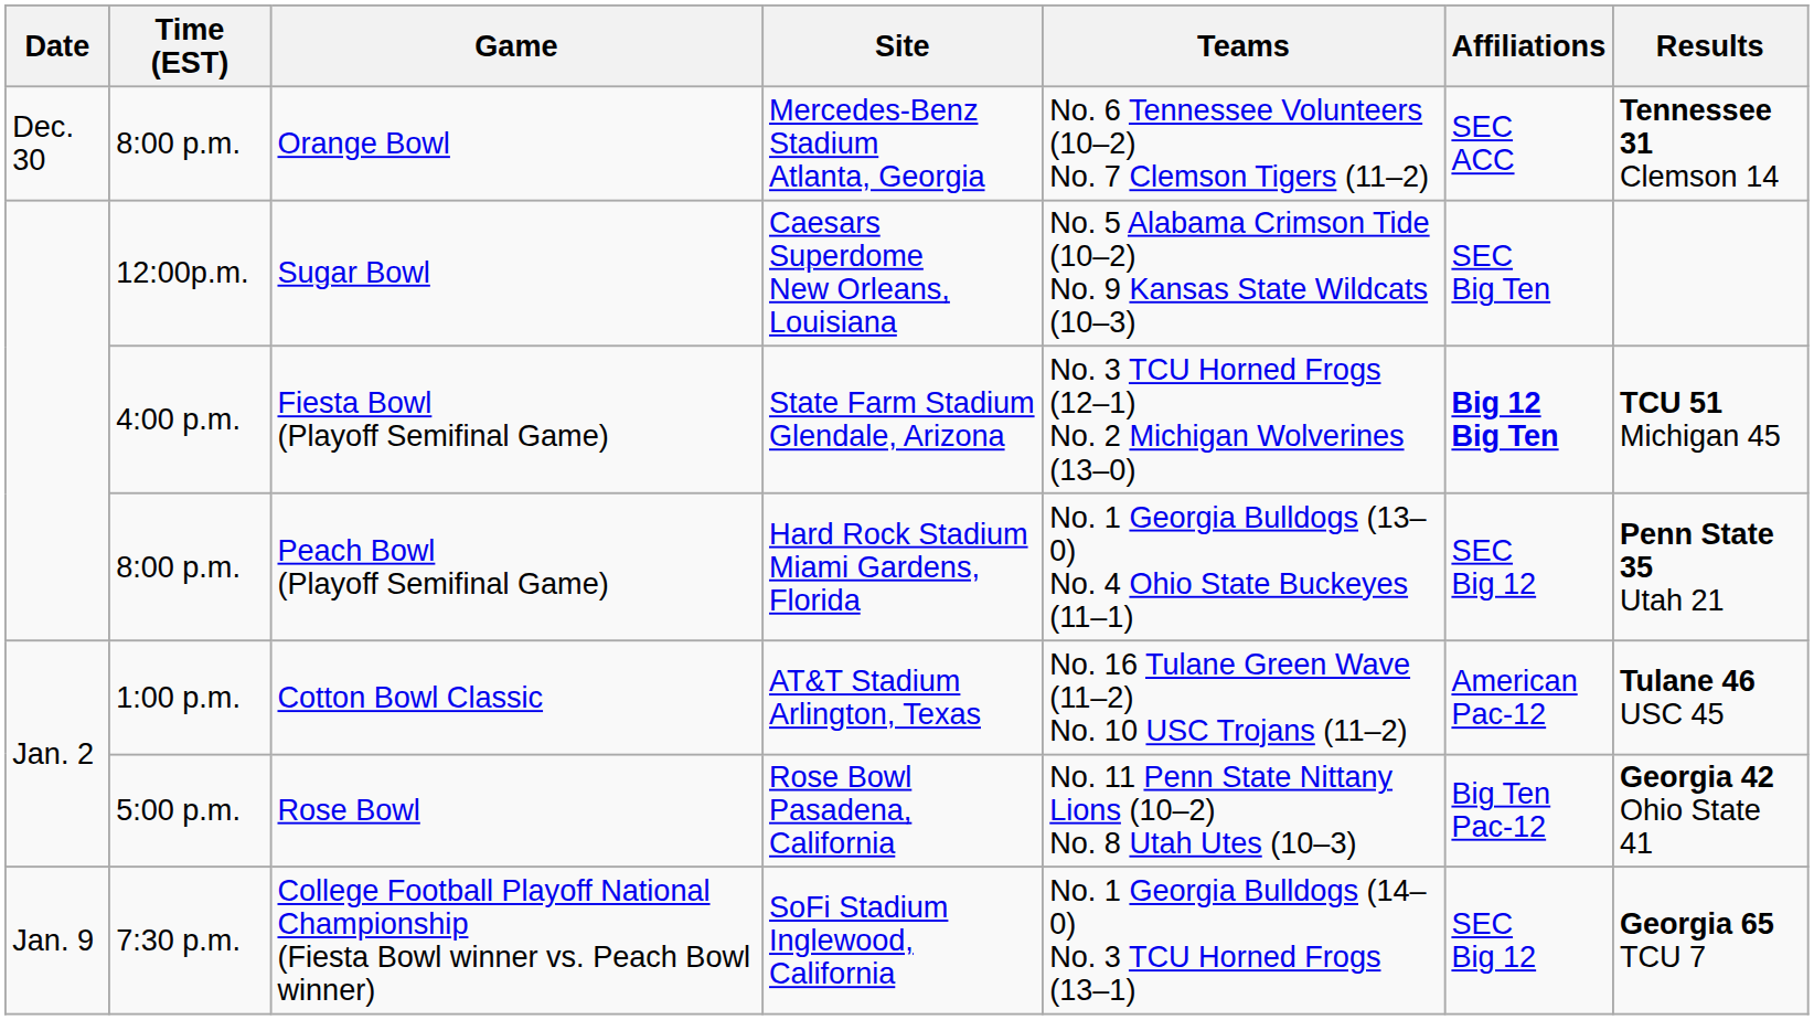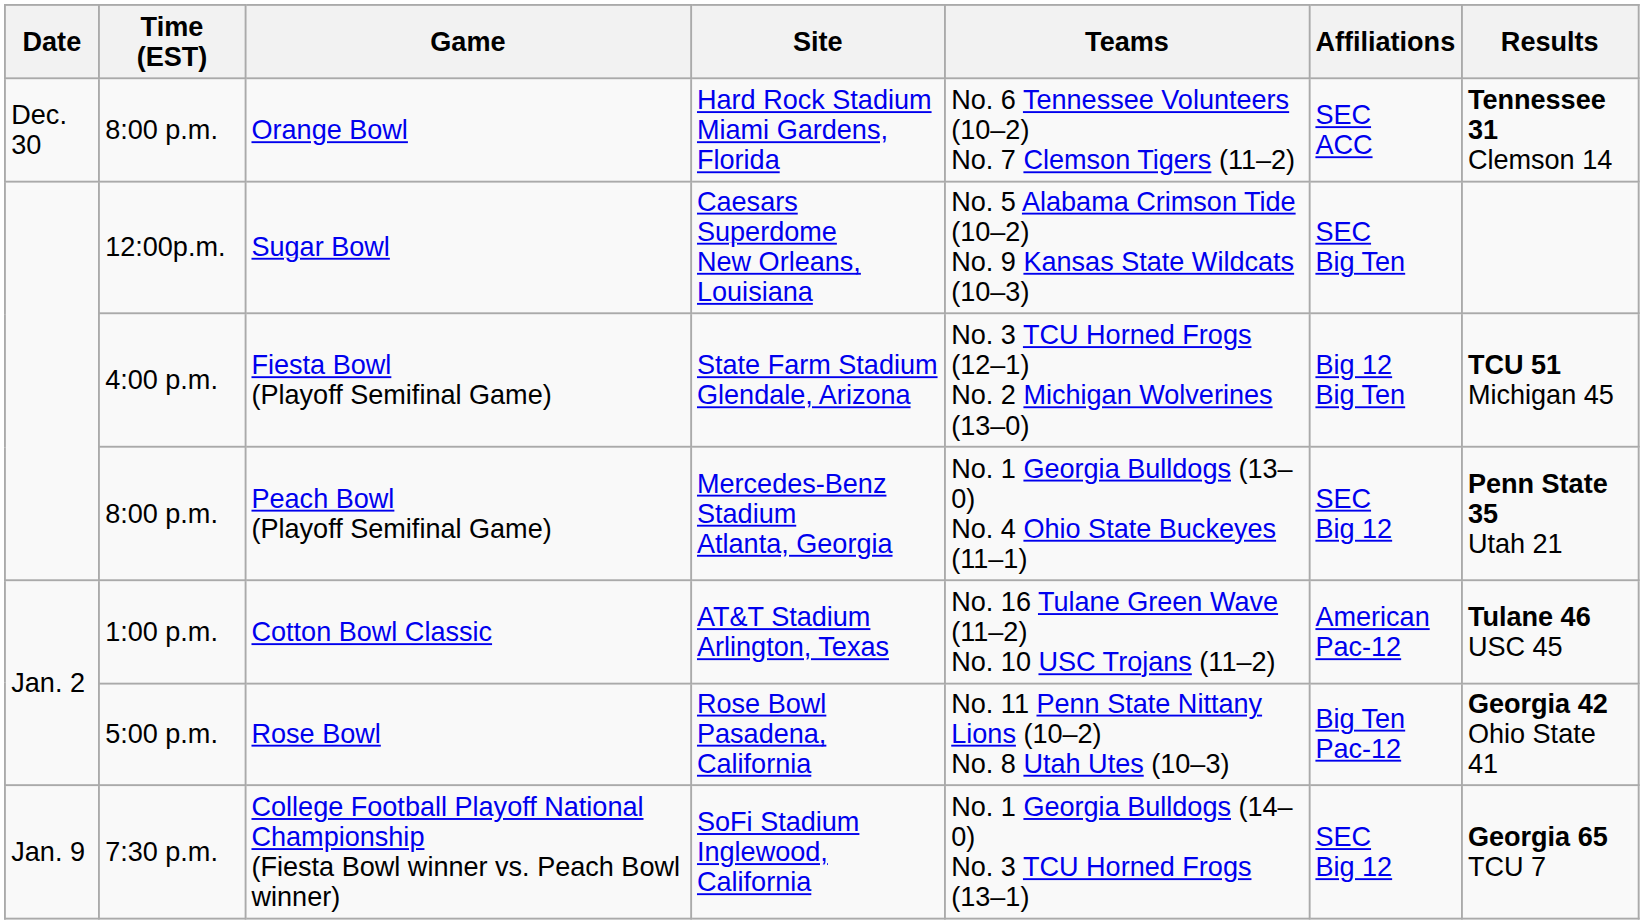 <table class="wikitable" style="font-size:90%">
 <tr>
 <th>Date</th>
 <th>Time (EST)</th>
 <th>Game</th>
 <th>Site</th>
 <th>Teams</th>
 <th>Affiliations</th>
 <th>Results</th>
 </tr>
 <tr>
 <td>Dec. 30</td>
 <td>8:00 p.m.</td>
 <td><a href='#'>Orange Bowl</a></td>
-<td><a href='#'>Mercedes-Benz Stadium</a><br><a href='#'>Atlanta, Georgia</a></td>
+<td><a href='#'>Hard Rock Stadium</a><br><a href='#'>Miami Gardens, Florida</a></td>
 <td>No. 6 <a href='#'>Tennessee Volunteers</a> (10–2)<br>No. 7 <a href='#'>Clemson Tigers</a> (11–2)</td>
 <td><a href='#'>SEC</a><br><a href='#'>ACC</a></td>
 <td><strong>Tennessee 31</strong><br>Clemson 14</td>
 </tr>
 <tr>
 <td rowspan=3></td>
 <td>12:00p.m.</td>
 <td><a href='#'>Sugar Bowl</a></td>
 <td><a href='#'>Caesars Superdome</a><br><a href='#'>New Orleans, Louisiana</a></td>
 <td>No. 5 <a href='#'>Alabama Crimson Tide</a> (10–2)<br>No. 9 <a href='#'>Kansas State Wildcats</a> (10–3)</td>
 <td><a href='#'>SEC</a><br><a href='#'>Big Ten</a></td>
 <td></td>
 </tr>
 <tr>
 <td>4:00 p.m.</td>
 <td><a href='#'>Fiesta Bowl</a><br>(Playoff Semifinal Game)</td>
 <td><a href='#'>State Farm Stadium</a><br><a href='#'>Glendale, Arizona</a></td>
 <td>No. 3 <a href='#'>TCU Horned Frogs</a> (12–1)<br>No. 2 <a href='#'>Michigan Wolverines</a> (13–0)</td>
-<td><strong><a href='#'>Big 12</a><br><a href='#'>Big Ten</a></strong></td>
+<td><a href='#'>Big 12</a><br><a href='#'>Big Ten</a></td>
 <td><strong>TCU 51</strong><br>Michigan 45</td>
 </tr>
 <tr>
 <td>8:00 p.m.</td>
 <td><a href='#'>Peach Bowl</a><br>(Playoff Semifinal Game)</td>
-<td><a href='#'>Hard Rock Stadium</a><br><a href='#'>Miami Gardens, Florida</a></td>
+<td><a href='#'>Mercedes-Benz Stadium</a><br><a href='#'>Atlanta, Georgia</a></td>
 <td>No. 1 <a href='#'>Georgia Bulldogs</a> (13–0)<br>No. 4 <a href='#'>Ohio State Buckeyes</a> (11–1)</td>
 <td><a href='#'>SEC</a><br><a href='#'>Big 12</a></td>
 <td><strong>Penn State 35</strong><br>Utah 21</td>
 </tr>
 <tr>
 <td rowspan=2>Jan. 2</td>
 <td>1:00 p.m.</td>
 <td><a href='#'>Cotton Bowl Classic</a></td>
 <td><a href='#'>AT&T Stadium</a><br><a href='#'>Arlington, Texas</a></td>
 <td>No. 16 <a href='#'>Tulane Green Wave</a> (11–2)<br>No. 10 <a href='#'>USC Trojans</a> (11–2)</td>
 <td><a href='#'>American</a><br><a href='#'>Pac-12</a></td>
 <td><strong>Tulane 46</strong><br>USC 45</td>
 </tr>
 <tr>
 <td>5:00 p.m.</td>
 <td><a href='#'>Rose Bowl</a></td>
 <td><a href='#'>Rose Bowl</a><br><a href='#'>Pasadena, California</a></td>
 <td>No. 11 <a href='#'>Penn State Nittany Lions</a> (10–2)<br>No. 8 <a href='#'>Utah Utes</a> (10–3)</td>
 <td><a href='#'>Big Ten</a><br><a href='#'>Pac-12</a></td>
 <td><strong>Georgia 42</strong><br>Ohio State 41</td>
 </tr>
 <tr>
 <td rowspan=1>Jan. 9</td>
 <td>7:30 p.m.</td>
 <td><a href='#'>College Football Playoff National Championship</a><br>(Fiesta Bowl winner vs. Peach Bowl winner)</td>
 <td><a href='#'>SoFi Stadium</a><br><a href='#'>Inglewood, California</a></td>
 <td>No. 1 <a href='#'>Georgia Bulldogs</a> (14–0)<br>No. 3 <a href='#'>TCU Horned Frogs</a> (13–1)</td>
 <td><a href='#'>SEC</a><br><a href='#'>Big 12</a></td>
 <td><strong>Georgia 65</strong><br>TCU 7</td>
 </tr>
 </table>
